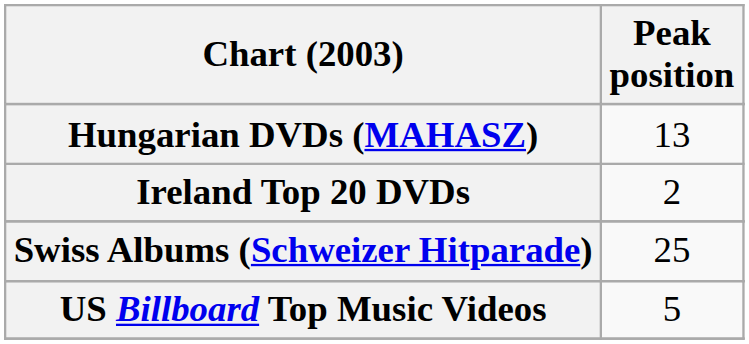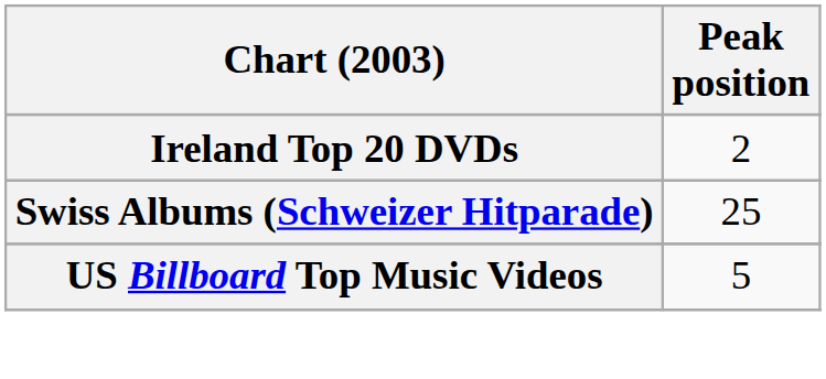 <table class="wikitable plainrowheaders sortable" style="text-align:center;">
 <tr>
 <th scope="col">Chart (2003)</th>
 <th scope="col">Peak<br>position</th>
 </tr>
 <tr>
 </tr>
 <tr>
-</tr>
-<tr>
-<th scope="row">Hungarian DVDs (<a href='#'>MAHASZ</a>)</th>
-<td>13</td>
 </tr>
 <tr>
 <th scope="row">Ireland Top 20 DVDs</th>
 <td>2</td>
 </tr>
 <tr>
 </tr>
 <tr>
 </tr>
 <tr>
 <th scope="row">Swiss Albums (<a href='#'>Schweizer Hitparade</a>)</th>
 <td>25</td>
 </tr>
 <tr>
 </tr>
 <tr>
 <th scope="row">US <em><a href='#'>Billboard</a></em> Top Music Videos</th>
 <td>5</td>
 </tr>
 <tr>
 </tr>
 </table>
